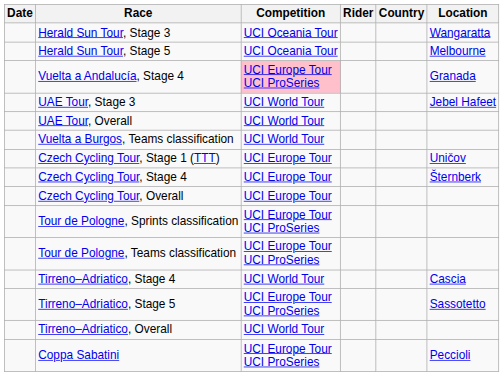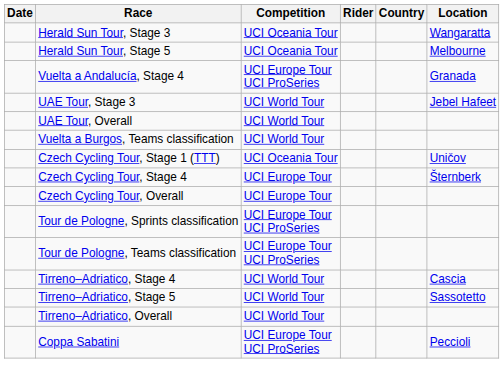 <table class="wikitable sortable">
 <tr>
 <th>Date</th>
 <th>Race</th>
 <th>Competition</th>
 <th>Rider</th>
 <th>Country</th>
 <th>Location</th>
 </tr>
 <tr>
 <td></td>
 <td><a href='#'>Herald Sun Tour</a>, Stage 3</td>
 <td><a href='#'>UCI Oceania Tour</a></td>
 <td></td>
 <td></td>
 <td><a href='#'>Wangaratta</a></td>
 </tr>
 <tr>
 <td></td>
 <td><a href='#'>Herald Sun Tour</a>, Stage 5</td>
 <td><a href='#'>UCI Oceania Tour</a></td>
 <td></td>
 <td></td>
 <td><a href='#'>Melbourne</a></td>
 </tr>
 <tr>
 <td></td>
 <td><a href='#'>Vuelta a Andalucía</a>, Stage 4</td>
-<td style="background: pink;"><a href='#'>UCI Europe Tour</a> <br> <a href='#'>UCI ProSeries</a></td>
+<td><a href='#'>UCI Europe Tour</a> <br> <a href='#'>UCI ProSeries</a></td>
 <td></td>
 <td></td>
 <td><a href='#'>Granada</a></td>
 </tr>
 <tr>
 <td></td>
 <td><a href='#'>UAE Tour</a>, Stage 3</td>
 <td><a href='#'>UCI World Tour</a></td>
 <td></td>
 <td></td>
 <td><a href='#'>Jebel Hafeet</a></td>
 </tr>
 <tr>
 <td></td>
 <td><a href='#'>UAE Tour</a>, Overall</td>
 <td><a href='#'>UCI World Tour</a></td>
 <td></td>
 <td></td>
 <td></td>
 </tr>
 <tr>
 <td></td>
 <td><a href='#'>Vuelta a Burgos</a>, Teams classification</td>
 <td><a href='#'>UCI World Tour</a></td>
 <td align="center"></td>
 <td></td>
 <td></td>
 </tr>
 <tr>
 <td></td>
 <td><a href='#'>Czech Cycling Tour</a>, Stage 1 (<a href='#'>TTT</a>)</td>
-<td><a href='#'>UCI Europe Tour</a></td>
+<td><a href='#'>UCI Oceania Tour</a></td>
 <td align="center"></td>
 <td></td>
 <td><a href='#'>Uničov</a></td>
 </tr>
 <tr>
 <td></td>
 <td><a href='#'>Czech Cycling Tour</a>, Stage 4</td>
 <td><a href='#'>UCI Europe Tour</a></td>
 <td></td>
 <td></td>
 <td><a href='#'>Šternberk</a></td>
 </tr>
 <tr>
 <td></td>
 <td><a href='#'>Czech Cycling Tour</a>, Overall</td>
 <td><a href='#'>UCI Europe Tour</a></td>
 <td></td>
 <td></td>
 <td></td>
 </tr>
 <tr>
 <td></td>
 <td><a href='#'>Tour de Pologne</a>, Sprints classification</td>
 <td><a href='#'>UCI Europe Tour</a> <br> <a href='#'>UCI ProSeries</a></td>
 <td></td>
 <td></td>
 <td></td>
 </tr>
 <tr>
 <td></td>
 <td><a href='#'>Tour de Pologne</a>, Teams classification</td>
 <td><a href='#'>UCI Europe Tour</a> <br> <a href='#'>UCI ProSeries</a></td>
 <td align="center"></td>
 <td></td>
 <td></td>
 </tr>
 <tr>
 <td></td>
 <td><a href='#'>Tirreno–Adriatico</a>, Stage 4</td>
 <td><a href='#'>UCI World Tour</a></td>
 <td></td>
 <td></td>
 <td><a href='#'>Cascia</a></td>
 </tr>
 <tr>
 <td></td>
 <td><a href='#'>Tirreno–Adriatico</a>, Stage 5</td>
-<td><a href='#'>UCI Europe Tour</a> <br> <a href='#'>UCI ProSeries</a></td>
+<td><a href='#'>UCI World Tour</a></td>
 <td></td>
 <td></td>
 <td><a href='#'>Sassotetto</a></td>
 </tr>
 <tr>
 <td></td>
 <td><a href='#'>Tirreno–Adriatico</a>, Overall</td>
 <td><a href='#'>UCI World Tour</a></td>
 <td></td>
 <td></td>
 <td></td>
 </tr>
 <tr>
 <td></td>
 <td><a href='#'>Coppa Sabatini</a></td>
 <td><a href='#'>UCI Europe Tour</a> <br> <a href='#'>UCI ProSeries</a></td>
 <td></td>
 <td></td>
 <td><a href='#'>Peccioli</a></td>
 </tr>
 </table>
